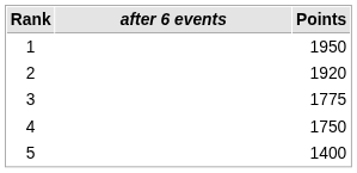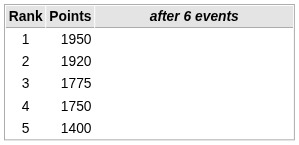 <table cellspacing="1" cellpadding="3" style="border:1px solid #aaa; font-size:90%;">
 <tr style="background:#e4e4e4;">
 <th style="border-bottom:1px solid #aaa; width:10px;">Rank</th>
+<th style="border-bottom:1px solid #aaa; width:20px;">Points</th>
 <th style="border-bottom:1px solid #aaa; width:200px; white-space:nowrap;"><em>after 6 events</em> </th>
-<th style="border-bottom:1px solid #aaa; width:20px;">Points</th>
 </tr>
 <tr>
 <td align=center>1</td>
+<td align=right>1950</td>
 <td></td>
-<td align=right>1950</td>
 </tr>
 <tr>
 <td align=center>2</td>
+<td align=right>1920</td>
 <td></td>
-<td align=right>1920</td>
 </tr>
 <tr>
 <td align=center>3</td>
+<td align=right>1775</td>
 <td></td>
-<td align=right>1775</td>
 </tr>
 <tr>
 <td align=center>4</td>
+<td align=right>1750</td>
 <td></td>
-<td align=right>1750</td>
 </tr>
 <tr>
 <td align=center>5</td>
+<td align=right>1400</td>
 <td></td>
-<td align=right>1400</td>
 </tr>
 </table>
